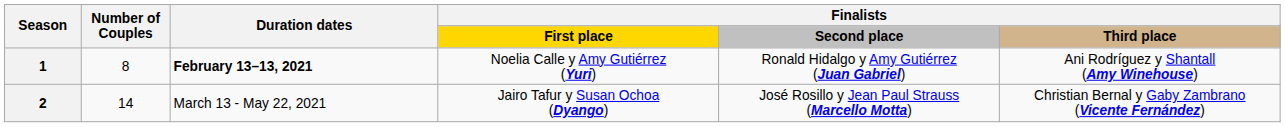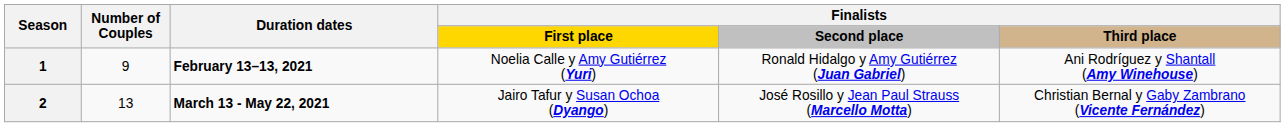 <table class="wikitable" style="width:100%; text-align:center; white-space:nowrap; font-size:85%">
 <tr>
 <th rowspan="2" style="width:6%">Season</th>
 <th rowspan="2" style="width:7%">Number of<br>Couples</th>
 <th rowspan="2" style="width:21%">Duration dates</th>
 <th colspan="3" style="width:66%">Finalists</th>
 </tr>
 <tr>
 <th style="width:22%; background:gold">First place</th>
 <th style="width:22%; background:silver">Second place</th>
 <th style="width:22%; background:tan">Third place</th>
 </tr>
 <tr>
 <th><strong>1</strong></th>
-<td>8</td>
+<td>9</td>
 <td style="text-align:left"><strong>February 13–13, 2021</strong></td>
 <td>Noelia Calle y <a href='#'>Amy Gutiérrez</a><br>(<strong><em><a href='#'>Yuri</a></em></strong>)</td>
 <td>Ronald Hidalgo y <a href='#'>Amy Gutiérrez</a><br>(<strong><em><a href='#'>Juan Gabriel</a></em></strong>)</td>
 <td>Ani Rodríguez y  <a href='#'>Shantall</a><br>(<strong><em><a href='#'>Amy Winehouse</a></em></strong>)</td>
 </tr>
 <tr>
 <th><strong>2</strong></th>
-<td>14</td>
-<td style="text-align:left">March 13 - May 22, 2021</td>
+<td>13</td>
+<td style="text-align:left"><strong>March 13 - May 22, 2021</strong></td>
 <td>Jairo Tafur y <a href='#'>Susan Ochoa</a><br>(<strong><em><a href='#'>Dyango</a></em></strong>)</td>
 <td>José Rosillo y <a href='#'>Jean Paul Strauss</a><br>(<strong><em><a href='#'>Marcello Motta</a></em></strong>)</td>
 <td>Christian Bernal y <a href='#'>Gaby Zambrano</a><br>(<strong><em><a href='#'>Vicente Fernández</a></em></strong>)</td>
 </tr>
 </table>
